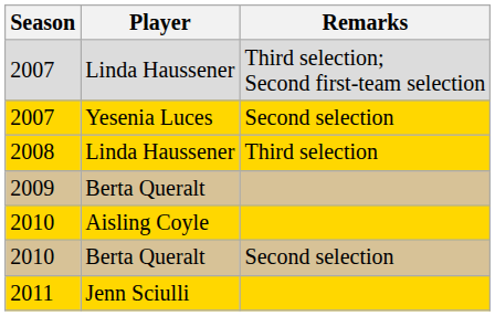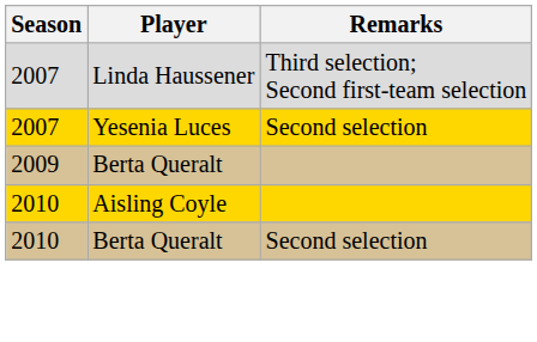 <table class="wikitable">
 <tr>
 <th width=>Season</th>
 <th width=>Player</th>
 <th width=>Remarks</th>
 </tr>
 <tr align="left"  style="background: #dcdcdc;">
 <td>2007</td>
 <td>Linda Haussener</td>
 <td>Third selection; <br> Second first-team selection</td>
 </tr>
 <tr align="left"  style="background: #FFD700;">
 <td>2007</td>
 <td>Yesenia Luces</td>
 <td>Second selection</td>
 </tr>
-<tr align="left"  style="background: #FFD700;">
-<td>2008</td>
-<td>Linda Haussener</td>
-<td>Third selection</td>
-</tr>
 <tr align="left"  style="background: #d7c297;">
 <td>2009</td>
 <td>Berta Queralt</td>
 <td></td>
 </tr>
 <tr align="left"  style="background: #FFD700;">
 <td>2010</td>
 <td>Aisling Coyle</td>
 <td></td>
 </tr>
 <tr align="left"  style="background: #d7c297;">
 <td>2010</td>
 <td>Berta Queralt</td>
 <td>Second selection</td>
 </tr>
-<tr align="left"  style="background: #FFD700;">
-<td>2011</td>
-<td>Jenn Sciulli</td>
-<td></td>
-</tr>
 </table>
